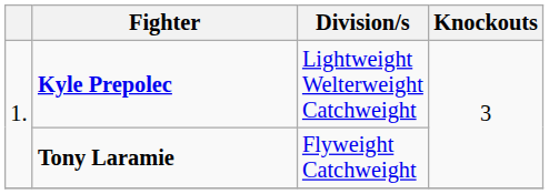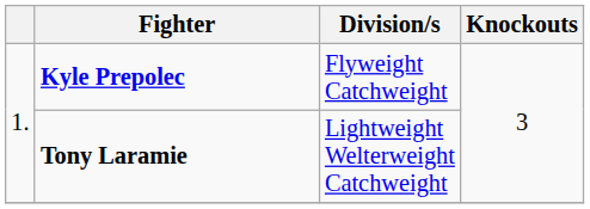 <table class=wikitable>
 <tr>
 <th></th>
 <th width=180>Fighter</th>
 <th>Division/s</th>
 <th>Knockouts</th>
 </tr>
 <tr>
 <td rowspan=2>1.</td>
 <td> <strong><a href='#'>Kyle Prepolec</a></strong></td>
-<td><a href='#'>Lightweight</a><br> <a href='#'>Welterweight</a><br> <a href='#'>Catchweight</a></td>
+<td><a href='#'>Flyweight</a><br> <a href='#'>Catchweight</a></td>
 <td rowspan=2 style="text-align:center;">3</td>
 </tr>
 <tr>
 <td> <strong>Tony Laramie</strong></td>
-<td><a href='#'>Flyweight</a><br> <a href='#'>Catchweight</a></td>
+<td><a href='#'>Lightweight</a><br> <a href='#'>Welterweight</a><br> <a href='#'>Catchweight</a></td>
 </tr>
 <tr>
 </tr>
 </table>
